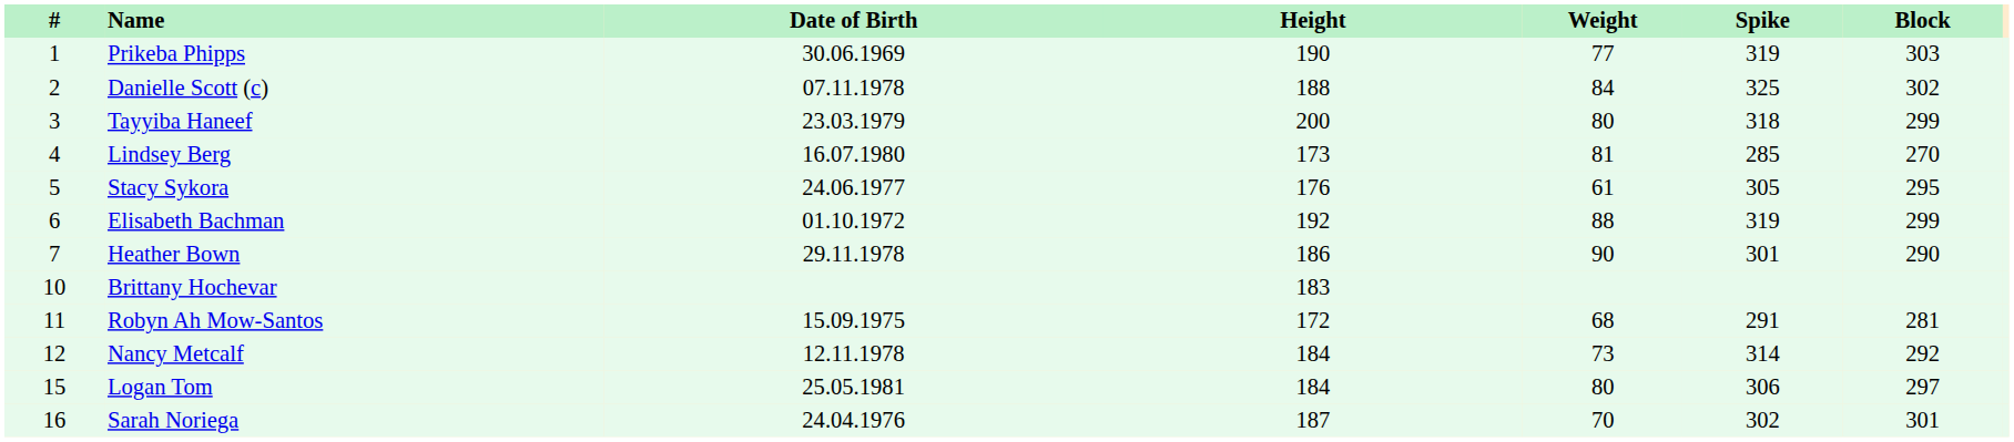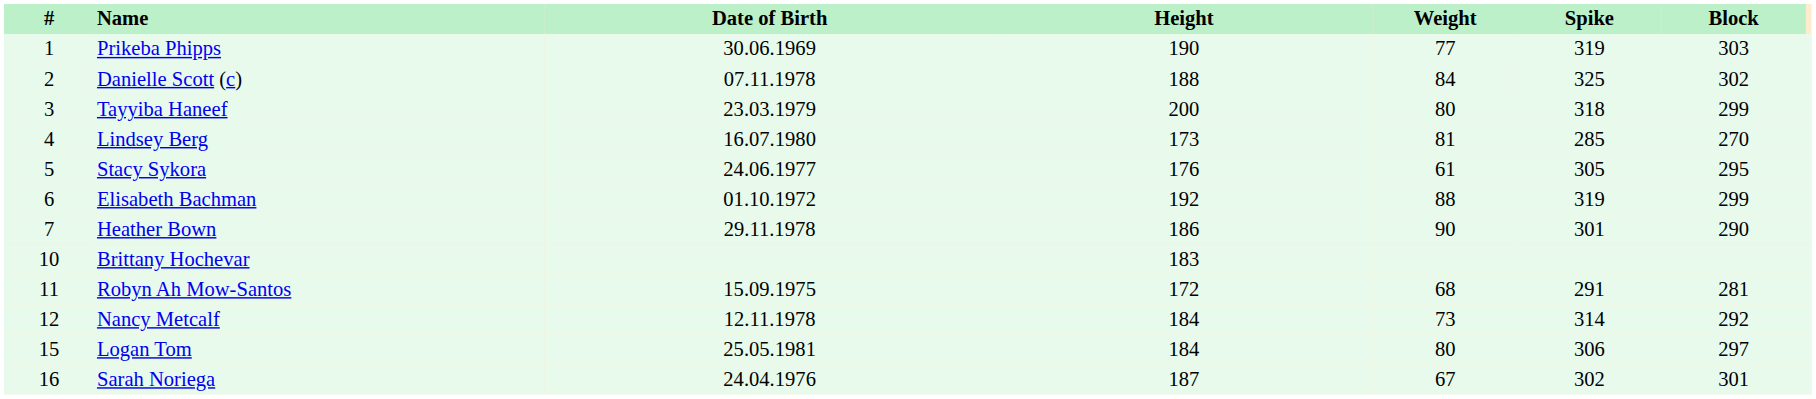 <table border=0 cellpadding=2 cellspacing=0  |- bgcolor=#FFECCE style="text-align:center; font-size:90%;" width=100%>
 <tr bgcolor=#BBF0C9>
 <th width=5%>#</th>
 <th width=25% align=left>Name</th>
 <th width=25%>Date of Birth</th>
 <th width=21%>Height</th>
 <th width=8%>Weight</th>
 <th width=8%>Spike</th>
 <th width=8%>Block</th>
 </tr>
 <tr bgcolor=#E7FAEC>
 <td>1</td>
 <td align=left><a href='#'>Prikeba Phipps</a></td>
 <td>30.06.1969</td>
 <td>190</td>
 <td>77</td>
 <td>319</td>
 <td>303</td>
 <td></td>
 </tr>
 <tr bgcolor=#E7FAEC>
 <td>2</td>
 <td align=left><a href='#'>Danielle Scott</a> (<a href='#'>c</a>)</td>
 <td>07.11.1978</td>
 <td>188</td>
 <td>84</td>
 <td>325</td>
 <td>302</td>
 <td></td>
 </tr>
 <tr bgcolor=#E7FAEC>
 <td>3</td>
 <td align=left><a href='#'>Tayyiba Haneef</a></td>
 <td>23.03.1979</td>
 <td>200</td>
 <td>80</td>
 <td>318</td>
 <td>299</td>
 <td></td>
 </tr>
 <tr bgcolor=#E7FAEC>
 <td>4</td>
 <td align=left><a href='#'>Lindsey Berg</a></td>
 <td>16.07.1980</td>
 <td>173</td>
 <td>81</td>
 <td>285</td>
 <td>270</td>
 <td></td>
 </tr>
 <tr bgcolor=#E7FAEC>
 <td>5</td>
 <td align=left><a href='#'>Stacy Sykora</a></td>
 <td>24.06.1977</td>
 <td>176</td>
 <td>61</td>
 <td>305</td>
 <td>295</td>
 <td></td>
 </tr>
 <tr bgcolor=#E7FAEC>
 <td>6</td>
 <td align=left><a href='#'>Elisabeth Bachman</a></td>
 <td>01.10.1972</td>
 <td>192</td>
 <td>88</td>
 <td>319</td>
 <td>299</td>
 <td></td>
 </tr>
 <tr bgcolor=#E7FAEC>
 <td>7</td>
 <td align=left><a href='#'>Heather Bown</a></td>
 <td>29.11.1978</td>
 <td>186</td>
 <td>90</td>
 <td>301</td>
 <td>290</td>
 <td></td>
 </tr>
 <tr bgcolor=#E7FAEC>
 <td>10</td>
 <td align=left><a href='#'>Brittany Hochevar</a></td>
 <td></td>
 <td>183</td>
 <td></td>
 <td></td>
 <td></td>
 <td></td>
 </tr>
 <tr bgcolor=#E7FAEC>
 <td>11</td>
 <td align=left><a href='#'>Robyn Ah Mow-Santos</a></td>
 <td>15.09.1975</td>
 <td>172</td>
 <td>68</td>
 <td>291</td>
 <td>281</td>
 <td></td>
 </tr>
 <tr bgcolor=#E7FAEC>
 <td>12</td>
 <td align=left><a href='#'>Nancy Metcalf</a></td>
 <td>12.11.1978</td>
 <td>184</td>
 <td>73</td>
 <td>314</td>
 <td>292</td>
 <td></td>
 </tr>
 <tr bgcolor=#E7FAEC>
 <td>15</td>
 <td align=left><a href='#'>Logan Tom</a></td>
 <td>25.05.1981</td>
 <td>184</td>
 <td>80</td>
 <td>306</td>
 <td>297</td>
 <td></td>
 </tr>
 <tr bgcolor=#E7FAEC>
 <td>16</td>
 <td align=left><a href='#'>Sarah Noriega</a></td>
 <td>24.04.1976</td>
 <td>187</td>
-<td>70</td>
+<td>67</td>
 <td>302</td>
 <td>301</td>
 <td></td>
 </tr>
 </table>
